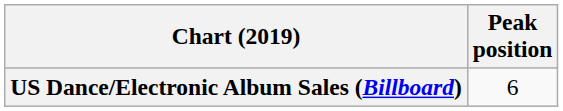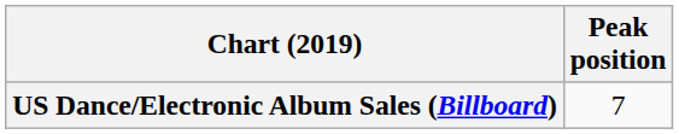 <table class="wikitable sortable plainrowheaders" style="text-align:center">
 <tr>
 <th scope="col">Chart (2019)</th>
 <th scope="col">Peak<br>position</th>
 </tr>
 <tr>
 <th scope="row">US Dance/Electronic Album Sales (<em><a href='#'>Billboard</a></em>)</th>
-<td>6</td>
+<td>7</td>
 </tr>
 </table>
